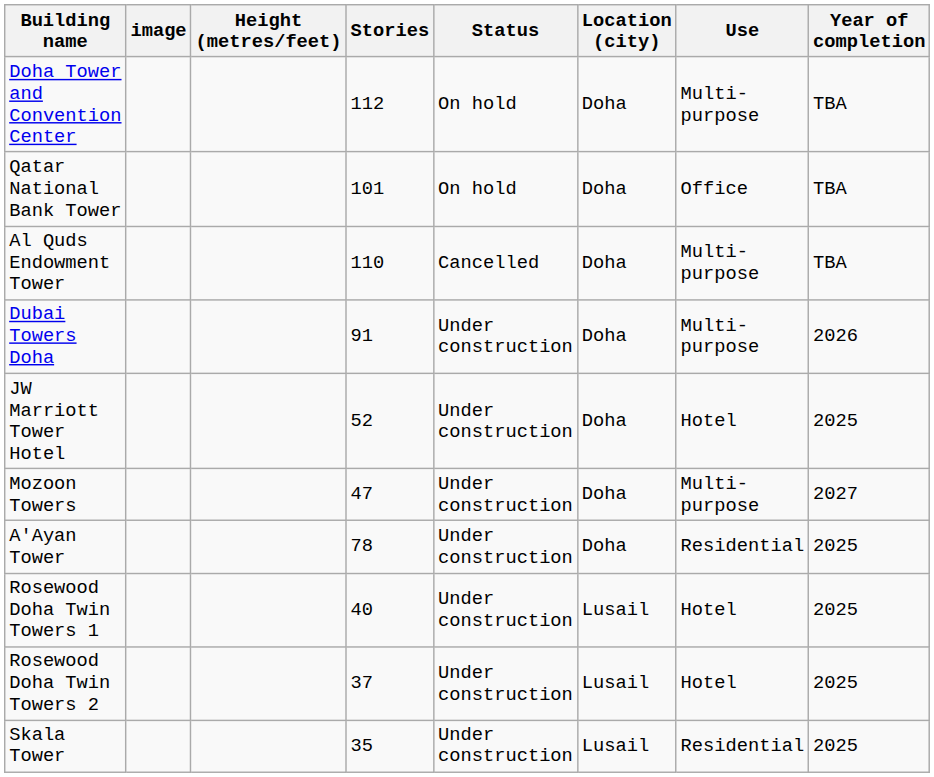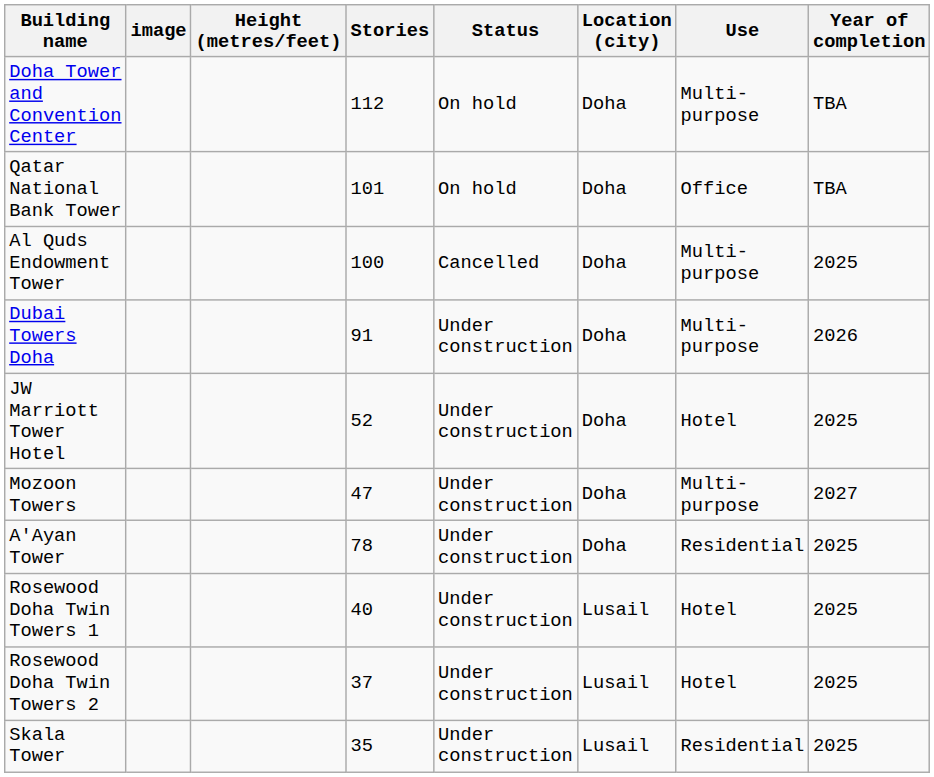 <table class="wikitable">
 <tr>
 <th>Building name</th>
 <th>image</th>
 <th>Height (metres/feet)</th>
 <th>Stories</th>
 <th>Status</th>
 <th>Location (city)</th>
 <th>Use</th>
 <th>Year of completion</th>
 </tr>
 <tr>
 <td><a href='#'>Doha Tower and Convention Center</a></td>
 <td></td>
 <td></td>
 <td>112</td>
 <td>On hold</td>
 <td>Doha</td>
 <td>Multi-purpose</td>
 <td>TBA</td>
 </tr>
 <tr>
 <td>Qatar National Bank Tower</td>
 <td></td>
 <td></td>
 <td>101</td>
 <td>On hold</td>
 <td>Doha</td>
 <td>Office</td>
 <td>TBA</td>
 </tr>
 <tr>
 <td>Al Quds Endowment Tower</td>
 <td></td>
 <td></td>
-<td>110</td>
+<td>100</td>
 <td>Cancelled</td>
 <td>Doha</td>
 <td>Multi-purpose</td>
-<td>TBA</td>
+<td>2025</td>
 </tr>
 <tr>
 <td><a href='#'>Dubai Towers Doha</a></td>
 <td></td>
 <td></td>
 <td>91</td>
 <td>Under construction</td>
 <td>Doha</td>
 <td>Multi-purpose</td>
 <td>2026</td>
 </tr>
 <tr>
 <td>JW Marriott Tower Hotel</td>
 <td></td>
 <td></td>
 <td>52</td>
 <td>Under construction</td>
 <td>Doha</td>
 <td>Hotel</td>
 <td>2025</td>
 </tr>
 <tr>
 <td>Mozoon Towers</td>
 <td></td>
 <td></td>
 <td>47</td>
 <td>Under construction</td>
 <td>Doha</td>
 <td>Multi-purpose</td>
 <td>2027</td>
 </tr>
 <tr>
 <td>A'Ayan Tower</td>
 <td></td>
 <td></td>
 <td>78</td>
 <td>Under construction</td>
 <td>Doha</td>
 <td>Residential</td>
 <td>2025</td>
 </tr>
 <tr>
 <td>Rosewood Doha Twin Towers 1</td>
 <td></td>
 <td></td>
 <td>40</td>
 <td>Under construction</td>
 <td>Lusail</td>
 <td>Hotel</td>
 <td>2025</td>
 </tr>
 <tr>
 <td>Rosewood Doha Twin Towers 2</td>
 <td></td>
 <td></td>
 <td>37</td>
 <td>Under construction</td>
 <td>Lusail</td>
 <td>Hotel</td>
 <td>2025</td>
 </tr>
 <tr>
 <td>Skala Tower</td>
 <td></td>
 <td></td>
 <td>35</td>
 <td>Under construction</td>
 <td>Lusail</td>
 <td>Residential</td>
 <td>2025</td>
 </tr>
 </table>
